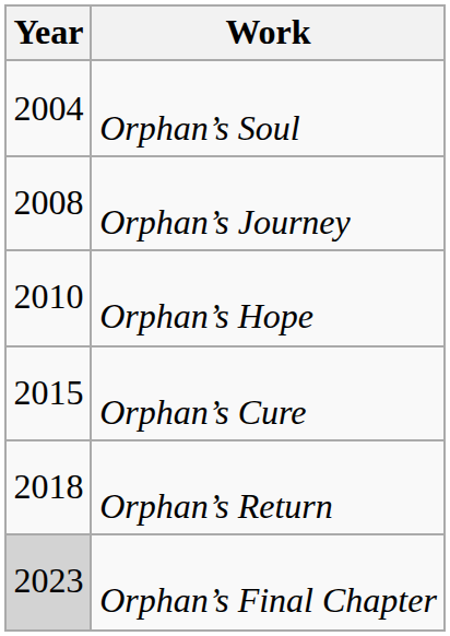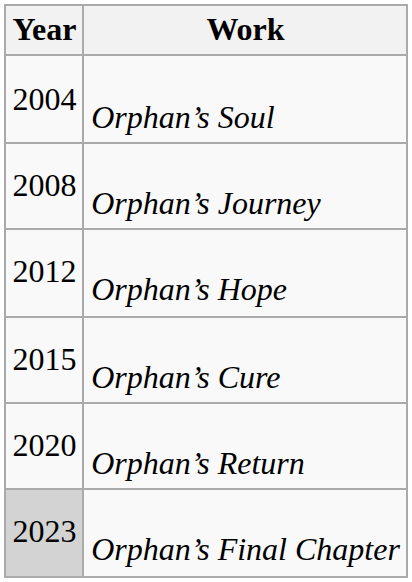 <table class="wikitable">
 <tr>
 <th>Year</th>
 <th>Work</th>
 </tr>
 <tr>
 <td>2004</td>
 <td><br><em>Orphan’s Soul</em></td>
 </tr>
 <tr>
 <td>2008</td>
 <td><br><em>Orphan’s Journey</em></td>
 </tr>
 <tr>
-<td>2010</td>
+<td>2012</td>
 <td><br><em>Orphan’s Hope</em></td>
 </tr>
 <tr>
 <td>2015</td>
 <td><br><em>Orphan’s Cure</em></td>
 </tr>
 <tr>
-<td>2018</td>
+<td>2020</td>
 <td><br><em>Orphan’s Return</em></td>
 </tr>
 <tr>
 <td style="background: lightgrey;">2023</td>
 <td><br><em>Orphan’s Final Chapter</em></td>
 </tr>
 </table>
